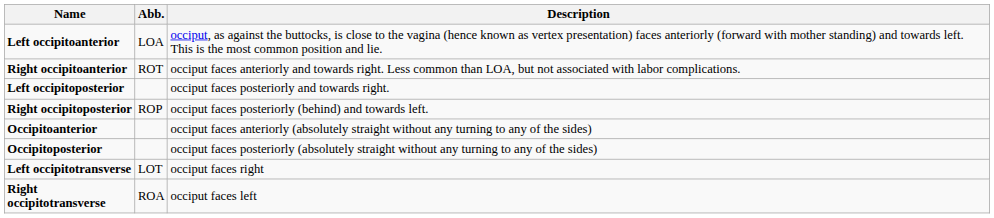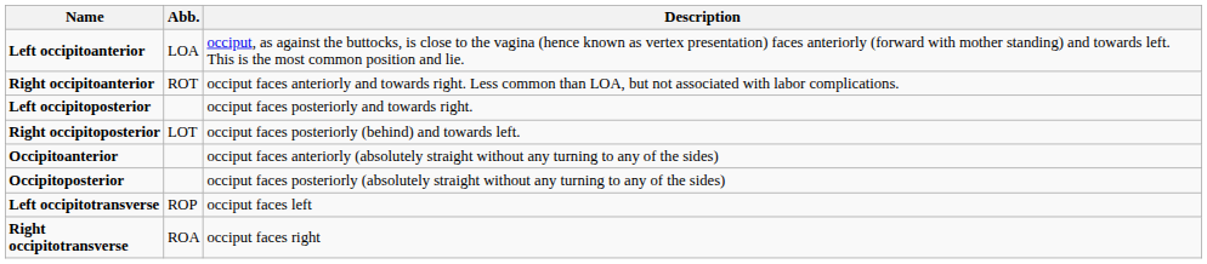 <table class="wikitable">
 <tr>
 <th>Name</th>
 <th>Abb.</th>
 <th>Description</th>
 </tr>
 <tr>
 <td><strong>Left occipitoanterior</strong></td>
 <td>LOA</td>
 <td><a href='#'>occiput</a>, as against the buttocks, is close to the vagina (hence known as vertex presentation) faces anteriorly (forward with mother standing) and towards left. This is the most common position and lie.</td>
 </tr>
 <tr>
 <td><strong>Right occipitoanterior</strong></td>
 <td>ROT</td>
 <td>occiput faces anteriorly and towards right. Less common than LOA, but not associated with labor complications.</td>
 </tr>
 <tr>
 <td><strong>Left occipitoposterior</strong></td>
 <td></td>
 <td>occiput faces posteriorly and towards right.</td>
 </tr>
 <tr>
 <td><strong>Right occipitoposterior</strong></td>
-<td>ROP</td>
+<td>LOT</td>
 <td>occiput faces posteriorly (behind) and towards left.</td>
 </tr>
 <tr>
 <td><strong>Occipitoanterior</strong></td>
 <td></td>
 <td>occiput faces anteriorly (absolutely straight without any turning to any of the sides)</td>
 </tr>
 <tr>
 <td><strong>Occipitoposterior</strong></td>
 <td></td>
 <td>occiput faces posteriorly (absolutely straight without any turning to any of the sides)</td>
 </tr>
 <tr>
 <td><strong>Left occipitotransverse</strong></td>
-<td>LOT</td>
-<td>occiput faces right</td>
+<td>ROP</td>
+<td>occiput faces left</td>
 </tr>
 <tr>
 <td><strong>Right occipitotransverse</strong></td>
 <td>ROA</td>
-<td>occiput faces left</td>
+<td>occiput faces right</td>
 </tr>
 </table>
